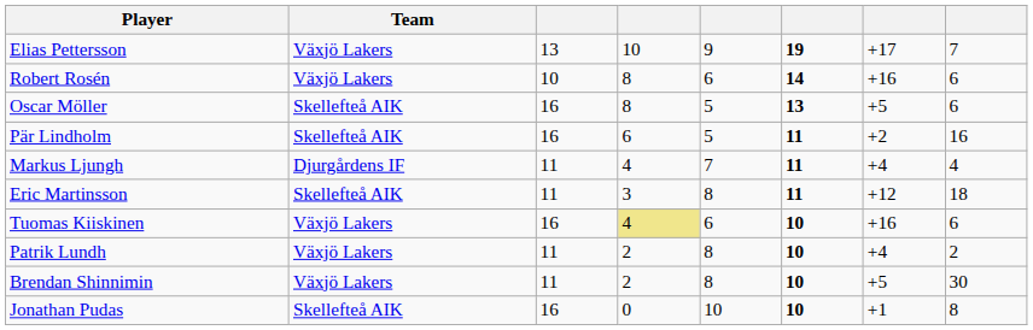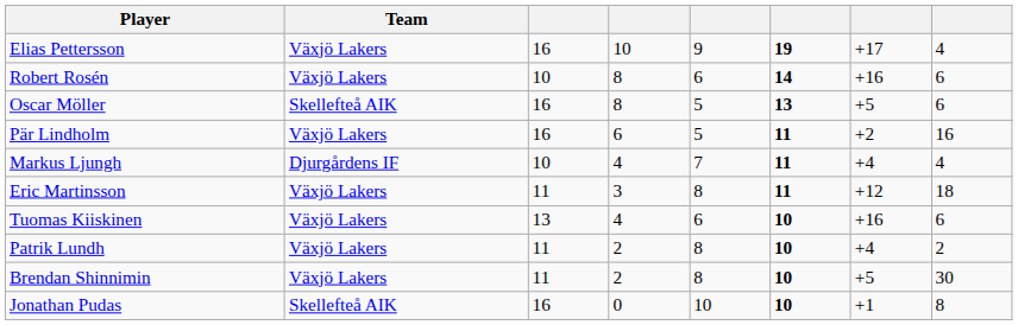 <table class="wikitable sortable">
 <tr>
 <th style="width: 15em;">Player</th>
 <th style="width: 13em;">Team</th>
 <th style="width: 4em;"></th>
 <th style="width: 4em;"></th>
 <th style="width: 4em;"></th>
 <th style="width: 4em;"></th>
 <th style="width: 4em;"></th>
 <th style="width: 4em;"></th>
 </tr>
 <tr>
 <td> <a href='#'>Elias Pettersson</a></td>
 <td><a href='#'>Växjö Lakers</a></td>
-<td>13</td>
+<td>16</td>
 <td>10</td>
 <td>9</td>
 <td><strong>19</strong></td>
 <td>+17</td>
-<td>7</td>
+<td>4</td>
 </tr>
 <tr>
 <td> <a href='#'>Robert Rosén</a></td>
 <td><a href='#'>Växjö Lakers</a></td>
 <td>10</td>
 <td>8</td>
 <td>6</td>
 <td><strong>14</strong></td>
 <td>+16</td>
 <td>6</td>
 </tr>
 <tr>
 <td> <a href='#'>Oscar Möller</a></td>
 <td><a href='#'>Skellefteå AIK</a></td>
 <td>16</td>
 <td>8</td>
 <td>5</td>
 <td><strong>13</strong></td>
 <td>+5</td>
 <td>6</td>
 </tr>
 <tr>
 <td> <a href='#'>Pär Lindholm</a></td>
-<td><a href='#'>Skellefteå AIK</a></td>
+<td><a href='#'>Växjö Lakers</a></td>
 <td>16</td>
 <td>6</td>
 <td>5</td>
 <td><strong>11</strong></td>
 <td>+2</td>
 <td>16</td>
 </tr>
 <tr>
 <td> <a href='#'>Markus Ljungh</a></td>
 <td><a href='#'>Djurgårdens IF</a></td>
-<td>11</td>
+<td>10</td>
 <td>4</td>
 <td>7</td>
 <td><strong>11</strong></td>
 <td>+4</td>
 <td>4</td>
 </tr>
 <tr>
 <td> <a href='#'>Eric Martinsson</a></td>
-<td><a href='#'>Skellefteå AIK</a></td>
+<td><a href='#'>Växjö Lakers</a></td>
 <td>11</td>
 <td>3</td>
 <td>8</td>
 <td><strong>11</strong></td>
 <td>+12</td>
 <td>18</td>
 </tr>
 <tr>
 <td> <a href='#'>Tuomas Kiiskinen</a></td>
 <td><a href='#'>Växjö Lakers</a></td>
-<td>16</td>
-<td style="background: khaki;">4</td>
+<td>13</td>
+<td>4</td>
 <td>6</td>
 <td><strong>10</strong></td>
 <td>+16</td>
 <td>6</td>
 </tr>
 <tr>
 <td> <a href='#'>Patrik Lundh</a></td>
 <td><a href='#'>Växjö Lakers</a></td>
 <td>11</td>
 <td>2</td>
 <td>8</td>
 <td><strong>10</strong></td>
 <td>+4</td>
 <td>2</td>
 </tr>
 <tr>
 <td> <a href='#'>Brendan Shinnimin</a></td>
 <td><a href='#'>Växjö Lakers</a></td>
 <td>11</td>
 <td>2</td>
 <td>8</td>
 <td><strong>10</strong></td>
 <td>+5</td>
 <td>30</td>
 </tr>
 <tr>
 <td> <a href='#'>Jonathan Pudas</a></td>
 <td><a href='#'>Skellefteå AIK</a></td>
 <td>16</td>
 <td>0</td>
 <td>10</td>
 <td><strong>10</strong></td>
 <td>+1</td>
 <td>8</td>
 </tr>
 </table>
